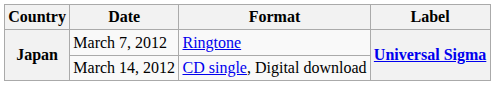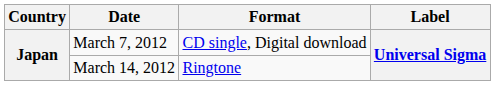 <table class="wikitable plainrowheaders">
 <tr>
 <th scope="col">Country</th>
 <th>Date</th>
 <th>Format</th>
 <th>Label</th>
 </tr>
 <tr>
 <th scope="row" rowspan="2">Japan</th>
 <td>March 7, 2012</td>
-<td><a href='#'>Ringtone</a></td>
+<td><a href='#'>CD single</a>, Digital download</td>
 <th scope="row" rowspan="2"><a href='#'>Universal Sigma</a></th>
 </tr>
 <tr>
 <td>March 14, 2012</td>
-<td><a href='#'>CD single</a>, Digital download</td>
+<td><a href='#'>Ringtone</a></td>
 </tr>
 </table>
